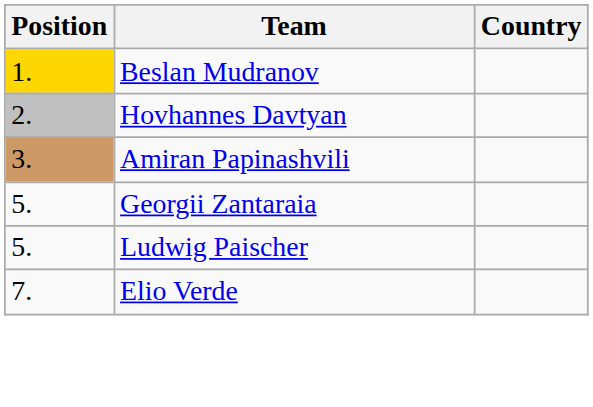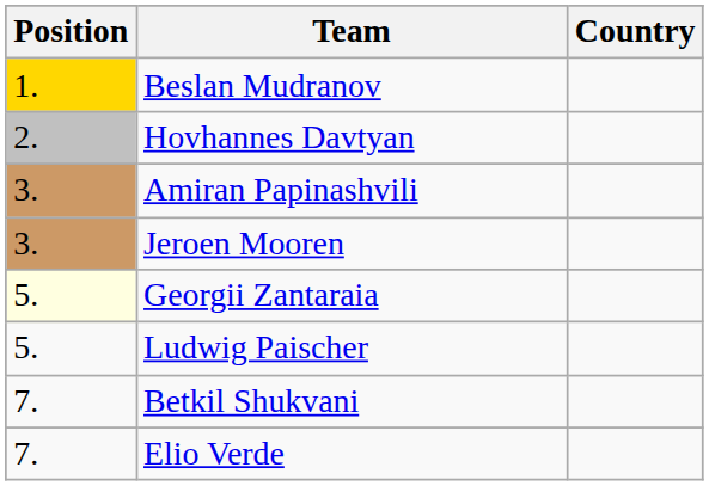 <table class=wikitable>
 <tr>
 <th width=10>Position</th>
 <th width=200>Team</th>
 <th>Country</th>
 </tr>
 <tr>
 <td bgcolor=gold>1.</td>
 <td><a href='#'>Beslan Mudranov</a></td>
 <td></td>
 </tr>
 <tr>
 <td bgcolor="silver">2.</td>
 <td><a href='#'>Hovhannes Davtyan</a></td>
 <td></td>
 </tr>
 <tr>
 <td bgcolor="CC9966">3.</td>
 <td><a href='#'>Amiran Papinashvili</a></td>
 <td></td>
 </tr>
 <tr>
-<td>5.</td>
+<td bgcolor="CC9966">3.</td>
+<td><a href='#'>Jeroen Mooren</a></td>
+<td></td>
+</tr>
+<tr>
+<td style="background: lightyellow;">5.</td>
 <td><a href='#'>Georgii Zantaraia</a></td>
 <td></td>
 </tr>
 <tr>
 <td>5.</td>
 <td><a href='#'>Ludwig Paischer</a></td>
 <td></td>
 </tr>
 <tr>
 <td>7.</td>
+<td><a href='#'>Betkil Shukvani</a></td>
+<td></td>
+</tr>
+<tr>
+<td>7.</td>
 <td><a href='#'>Elio Verde</a></td>
 <td></td>
 </tr>
 </table>
